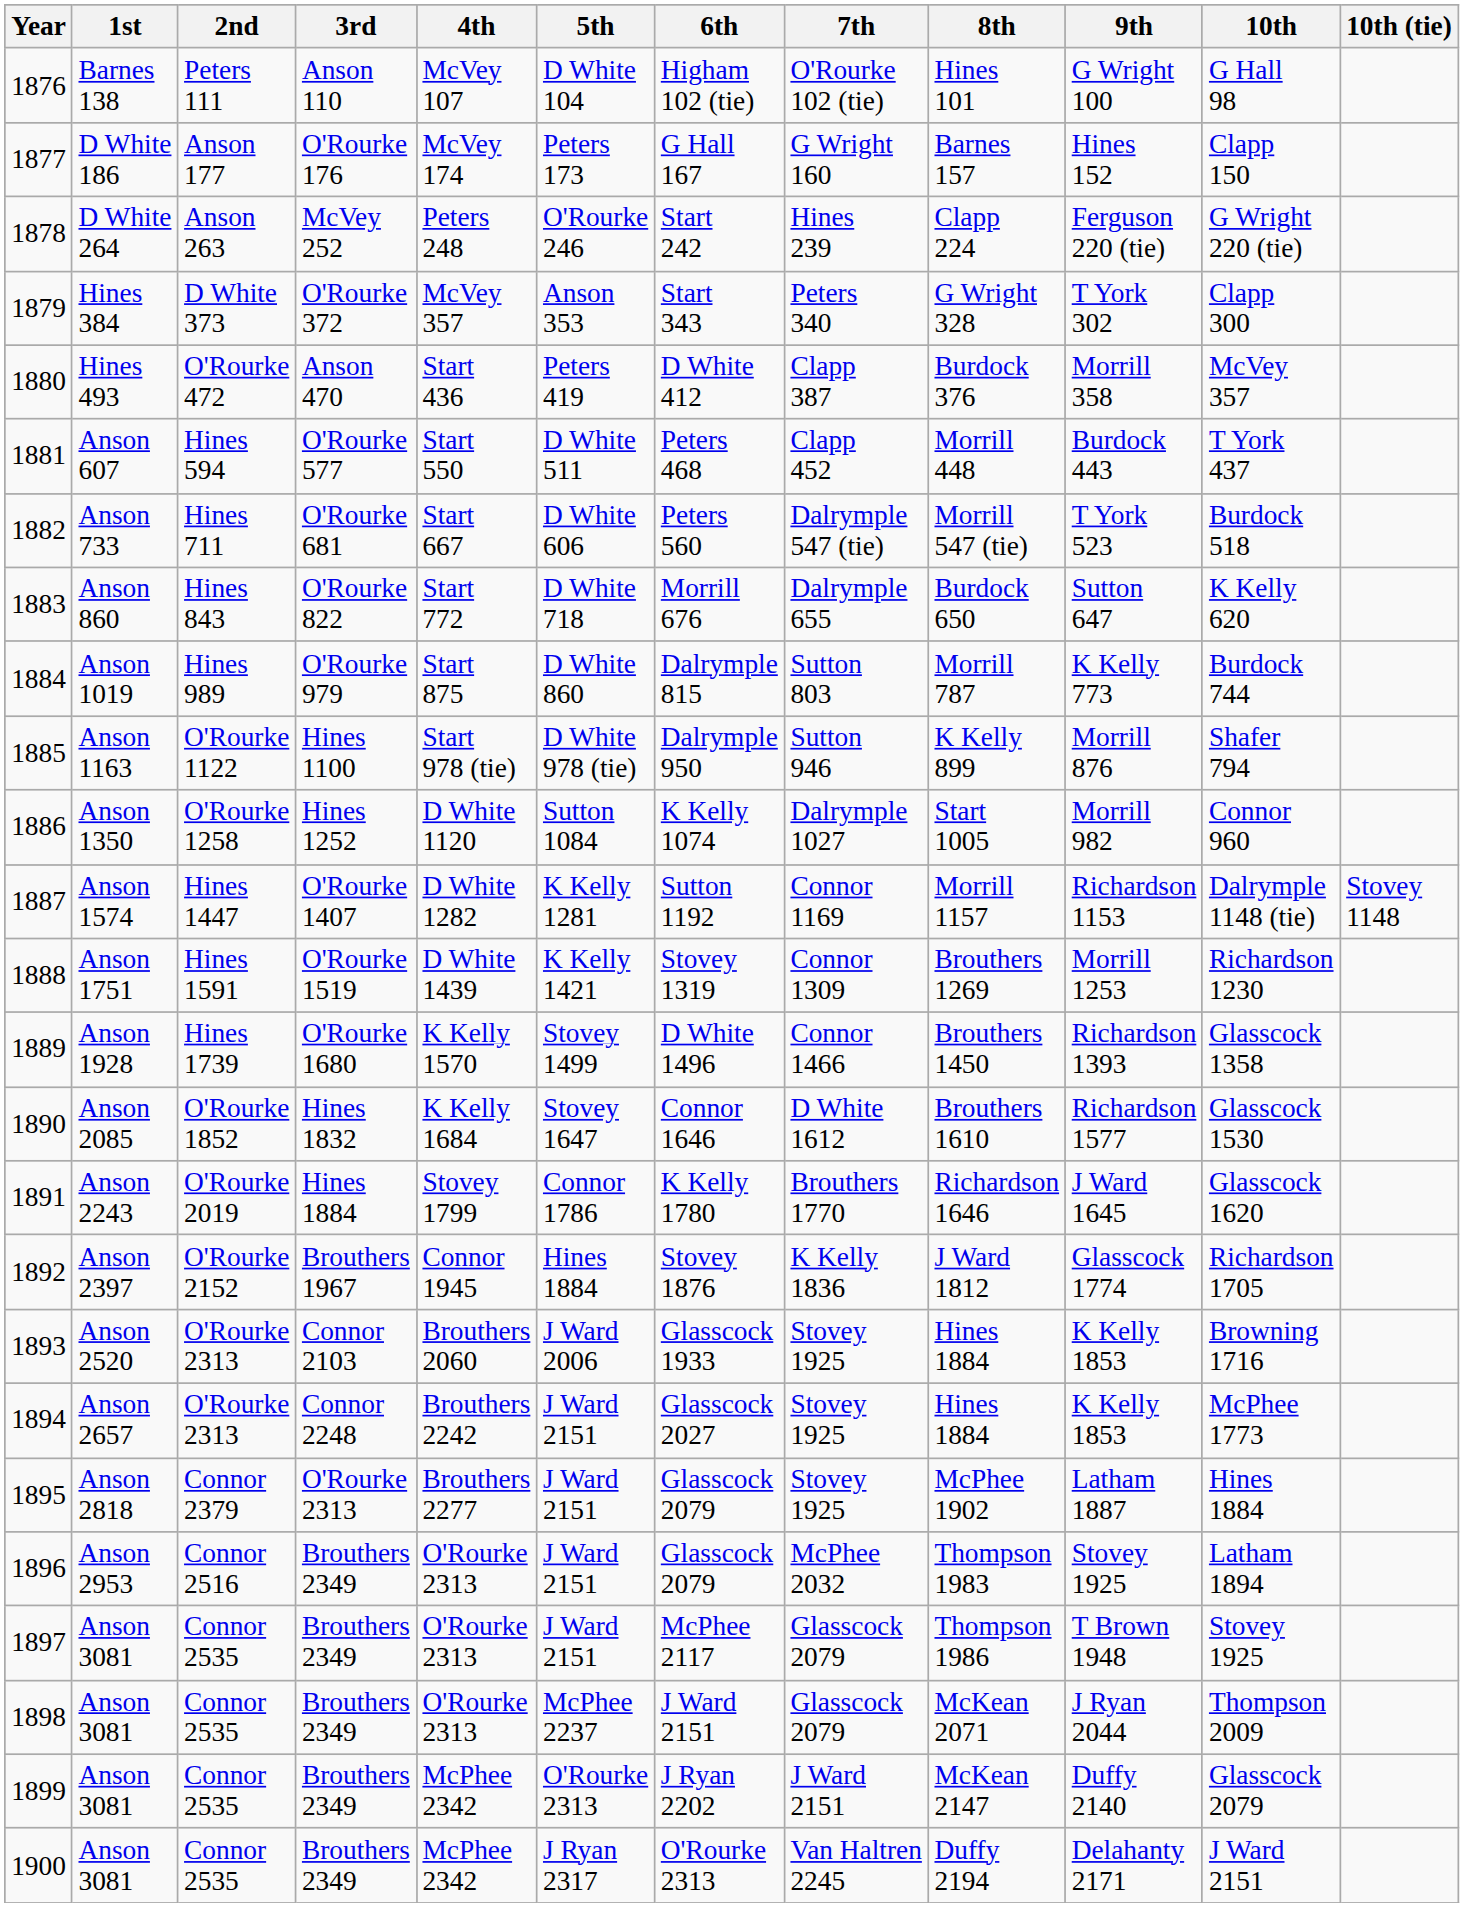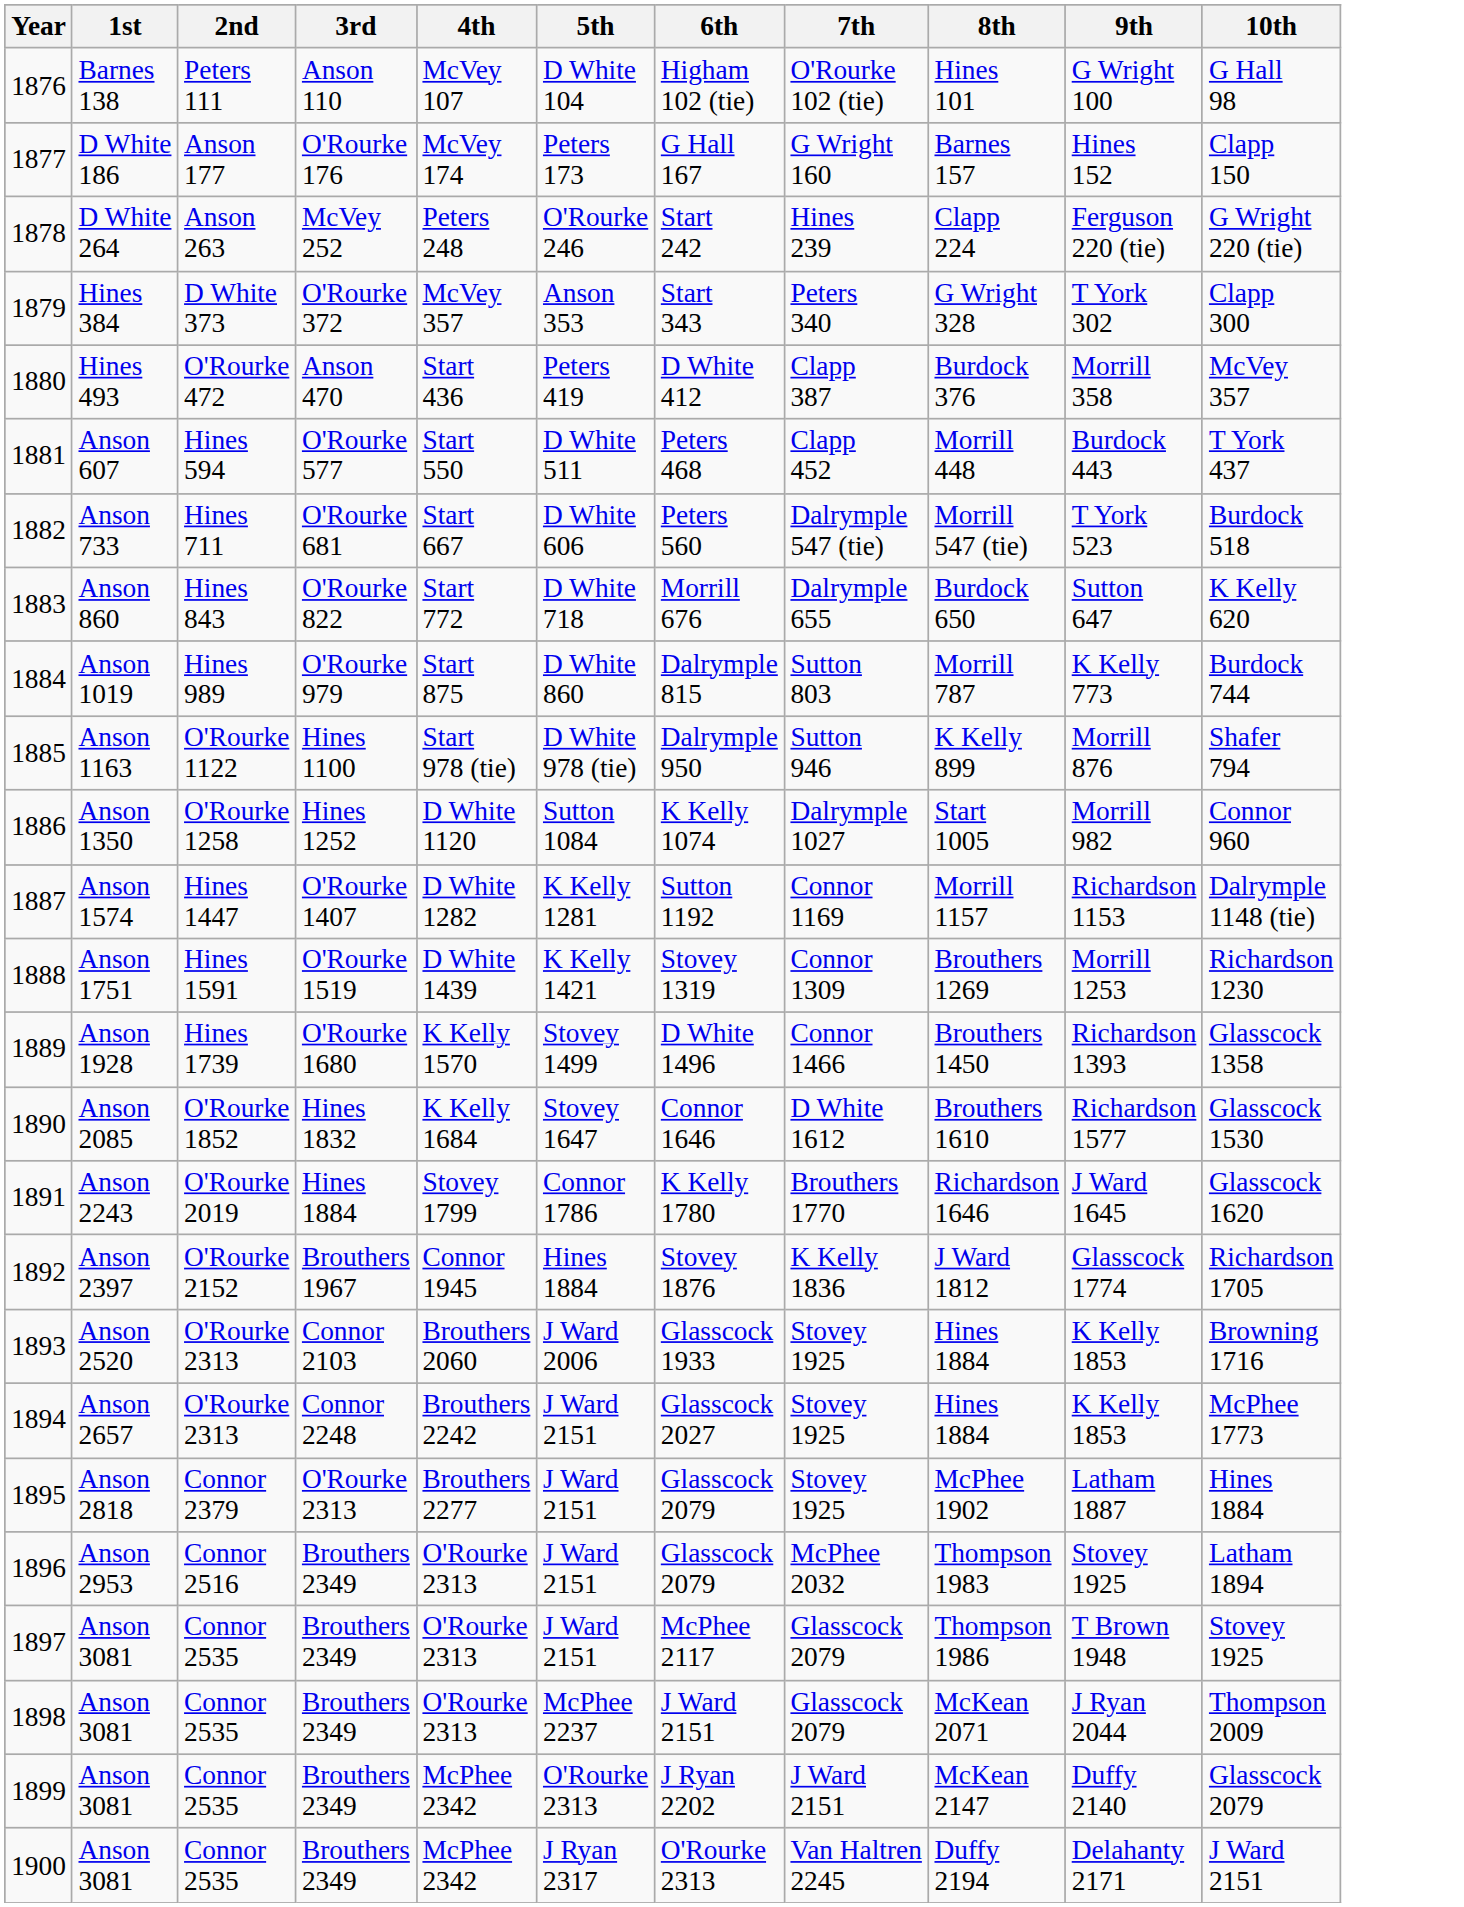 <table class=wikitable>
 <tr>
 <th>Year</th>
 <th>1st</th>
 <th>2nd</th>
 <th>3rd</th>
 <th>4th</th>
 <th>5th</th>
 <th>6th</th>
 <th>7th</th>
 <th>8th</th>
 <th>9th</th>
 <th>10th</th>
-<th>10th (tie)</th>
 </tr>
 <tr>
 <td>1876</td>
 <td><a href='#'>Barnes</a><br>138</td>
 <td><a href='#'>Peters</a><br>111</td>
 <td><a href='#'>Anson</a><br>110</td>
 <td><a href='#'>McVey</a><br>107</td>
 <td><a href='#'>D White</a><br>104</td>
 <td><a href='#'>Higham</a><br>102 (tie)</td>
 <td><a href='#'>O'Rourke</a><br>102 (tie)</td>
 <td><a href='#'>Hines</a><br>101</td>
 <td><a href='#'>G Wright</a><br>100</td>
 <td><a href='#'>G Hall</a><br>98</td>
-<td></td>
 </tr>
 <tr>
 <td>1877</td>
 <td><a href='#'>D White</a><br>186</td>
 <td><a href='#'>Anson</a><br>177</td>
 <td><a href='#'>O'Rourke</a><br>176</td>
 <td><a href='#'>McVey</a><br>174</td>
 <td><a href='#'>Peters</a><br>173</td>
 <td><a href='#'>G Hall</a><br>167</td>
 <td><a href='#'>G Wright</a><br>160</td>
 <td><a href='#'>Barnes</a><br>157</td>
 <td><a href='#'>Hines</a><br>152</td>
 <td><a href='#'>Clapp</a><br>150</td>
-<td></td>
 </tr>
 <tr>
 <td>1878</td>
 <td><a href='#'>D White</a><br>264</td>
 <td><a href='#'>Anson</a><br>263</td>
 <td><a href='#'>McVey</a><br>252</td>
 <td><a href='#'>Peters</a><br>248</td>
 <td><a href='#'>O'Rourke</a><br>246</td>
 <td><a href='#'>Start</a><br>242</td>
 <td><a href='#'>Hines</a><br>239</td>
 <td><a href='#'>Clapp</a><br>224</td>
 <td><a href='#'>Ferguson</a><br>220 (tie)</td>
 <td><a href='#'>G Wright</a><br>220 (tie)</td>
-<td></td>
 </tr>
 <tr>
 <td>1879</td>
 <td><a href='#'>Hines</a><br>384</td>
 <td><a href='#'>D White</a><br>373</td>
 <td><a href='#'>O'Rourke</a><br>372</td>
 <td><a href='#'>McVey</a><br>357</td>
 <td><a href='#'>Anson</a><br>353</td>
 <td><a href='#'>Start</a><br>343</td>
 <td><a href='#'>Peters</a><br>340</td>
 <td><a href='#'>G Wright</a><br>328</td>
 <td><a href='#'>T York</a><br>302</td>
 <td><a href='#'>Clapp</a><br>300</td>
-<td></td>
 </tr>
 <tr>
 <td>1880</td>
 <td><a href='#'>Hines</a><br>493</td>
 <td><a href='#'>O'Rourke</a><br>472</td>
 <td><a href='#'>Anson</a><br>470</td>
 <td><a href='#'>Start</a><br>436</td>
 <td><a href='#'>Peters</a><br>419</td>
 <td><a href='#'>D White</a><br>412</td>
 <td><a href='#'>Clapp</a><br>387</td>
 <td><a href='#'>Burdock</a><br>376</td>
 <td><a href='#'>Morrill</a><br>358</td>
 <td><a href='#'>McVey</a><br>357</td>
-<td></td>
 </tr>
 <tr>
 <td>1881</td>
 <td><a href='#'>Anson</a><br>607</td>
 <td><a href='#'>Hines</a><br>594</td>
 <td><a href='#'>O'Rourke</a><br>577</td>
 <td><a href='#'>Start</a><br>550</td>
 <td><a href='#'>D White</a><br>511</td>
 <td><a href='#'>Peters</a><br>468</td>
 <td><a href='#'>Clapp</a><br>452</td>
 <td><a href='#'>Morrill</a><br>448</td>
 <td><a href='#'>Burdock</a><br>443</td>
 <td><a href='#'>T York</a><br>437</td>
-<td></td>
 </tr>
 <tr>
 <td>1882</td>
 <td><a href='#'>Anson</a><br>733</td>
 <td><a href='#'>Hines</a><br>711</td>
 <td><a href='#'>O'Rourke</a><br>681</td>
 <td><a href='#'>Start</a><br>667</td>
 <td><a href='#'>D White</a><br>606</td>
 <td><a href='#'>Peters</a><br>560</td>
 <td><a href='#'>Dalrymple</a><br>547 (tie)</td>
 <td><a href='#'>Morrill</a><br>547 (tie)</td>
 <td><a href='#'>T York</a><br>523</td>
 <td><a href='#'>Burdock</a><br>518</td>
-<td></td>
 </tr>
 <tr>
 <td>1883</td>
 <td><a href='#'>Anson</a><br>860</td>
 <td><a href='#'>Hines</a><br>843</td>
 <td><a href='#'>O'Rourke</a><br>822</td>
 <td><a href='#'>Start</a><br>772</td>
 <td><a href='#'>D White</a><br>718</td>
 <td><a href='#'>Morrill</a><br>676</td>
 <td><a href='#'>Dalrymple</a><br>655</td>
 <td><a href='#'>Burdock</a><br>650</td>
 <td><a href='#'>Sutton</a><br>647</td>
 <td><a href='#'>K Kelly</a><br>620</td>
-<td></td>
 </tr>
 <tr>
 <td>1884</td>
 <td><a href='#'>Anson</a><br>1019</td>
 <td><a href='#'>Hines</a><br>989</td>
 <td><a href='#'>O'Rourke</a><br>979</td>
 <td><a href='#'>Start</a><br>875</td>
 <td><a href='#'>D White</a><br>860</td>
 <td><a href='#'>Dalrymple</a><br>815</td>
 <td><a href='#'>Sutton</a><br>803</td>
 <td><a href='#'>Morrill</a><br>787</td>
 <td><a href='#'>K Kelly</a><br>773</td>
 <td><a href='#'>Burdock</a><br>744</td>
-<td></td>
 </tr>
 <tr>
 <td>1885</td>
 <td><a href='#'>Anson</a><br>1163</td>
 <td><a href='#'>O'Rourke</a><br>1122</td>
 <td><a href='#'>Hines</a><br>1100</td>
 <td><a href='#'>Start</a><br>978 (tie)</td>
 <td><a href='#'>D White</a><br>978 (tie)</td>
 <td><a href='#'>Dalrymple</a><br>950</td>
 <td><a href='#'>Sutton</a><br>946</td>
 <td><a href='#'>K Kelly</a><br>899</td>
 <td><a href='#'>Morrill</a><br>876</td>
 <td><a href='#'>Shafer</a><br>794</td>
-<td></td>
 </tr>
 <tr>
 <td>1886</td>
 <td><a href='#'>Anson</a><br>1350</td>
 <td><a href='#'>O'Rourke</a><br>1258</td>
 <td><a href='#'>Hines</a><br>1252</td>
 <td><a href='#'>D White</a><br>1120</td>
 <td><a href='#'>Sutton</a><br>1084</td>
 <td><a href='#'>K Kelly</a><br>1074</td>
 <td><a href='#'>Dalrymple</a><br>1027</td>
 <td><a href='#'>Start</a><br>1005</td>
 <td><a href='#'>Morrill</a><br>982</td>
 <td><a href='#'>Connor</a><br>960</td>
-<td></td>
 </tr>
 <tr>
 <td>1887</td>
 <td><a href='#'>Anson</a><br>1574</td>
 <td><a href='#'>Hines</a><br>1447</td>
 <td><a href='#'>O'Rourke</a><br>1407</td>
 <td><a href='#'>D White</a><br>1282</td>
 <td><a href='#'>K Kelly</a><br>1281</td>
 <td><a href='#'>Sutton</a><br>1192</td>
 <td><a href='#'>Connor</a><br>1169</td>
 <td><a href='#'>Morrill</a><br>1157</td>
 <td><a href='#'>Richardson</a><br>1153</td>
 <td><a href='#'>Dalrymple</a><br>1148 (tie)</td>
-<td><a href='#'>Stovey</a><br>1148</td>
 </tr>
 <tr>
 <td>1888</td>
 <td><a href='#'>Anson</a><br>1751</td>
 <td><a href='#'>Hines</a><br>1591</td>
 <td><a href='#'>O'Rourke</a><br>1519</td>
 <td><a href='#'>D White</a><br>1439</td>
 <td><a href='#'>K Kelly</a><br>1421</td>
 <td><a href='#'>Stovey</a><br>1319</td>
 <td><a href='#'>Connor</a><br>1309</td>
 <td><a href='#'>Brouthers</a><br>1269</td>
 <td><a href='#'>Morrill</a><br>1253</td>
 <td><a href='#'>Richardson</a><br>1230</td>
-<td></td>
 </tr>
 <tr>
 <td>1889</td>
 <td><a href='#'>Anson</a><br>1928</td>
 <td><a href='#'>Hines</a><br>1739</td>
 <td><a href='#'>O'Rourke</a><br>1680</td>
 <td><a href='#'>K Kelly</a><br>1570</td>
 <td><a href='#'>Stovey</a><br>1499</td>
 <td><a href='#'>D White</a><br>1496</td>
 <td><a href='#'>Connor</a><br>1466</td>
 <td><a href='#'>Brouthers</a><br>1450</td>
 <td><a href='#'>Richardson</a><br>1393</td>
 <td><a href='#'>Glasscock</a><br>1358</td>
-<td></td>
 </tr>
 <tr>
 <td>1890</td>
 <td><a href='#'>Anson</a><br>2085</td>
 <td><a href='#'>O'Rourke</a><br>1852</td>
 <td><a href='#'>Hines</a><br>1832</td>
 <td><a href='#'>K Kelly</a><br>1684</td>
 <td><a href='#'>Stovey</a><br>1647</td>
 <td><a href='#'>Connor</a><br>1646</td>
 <td><a href='#'>D White</a><br>1612</td>
 <td><a href='#'>Brouthers</a><br>1610</td>
 <td><a href='#'>Richardson</a><br>1577</td>
 <td><a href='#'>Glasscock</a><br>1530</td>
-<td></td>
 </tr>
 <tr>
 <td>1891</td>
 <td><a href='#'>Anson</a><br>2243</td>
 <td><a href='#'>O'Rourke</a><br>2019</td>
 <td><a href='#'>Hines</a><br>1884</td>
 <td><a href='#'>Stovey</a><br>1799</td>
 <td><a href='#'>Connor</a><br>1786</td>
 <td><a href='#'>K Kelly</a><br>1780</td>
 <td><a href='#'>Brouthers</a><br>1770</td>
 <td><a href='#'>Richardson</a><br>1646</td>
 <td><a href='#'>J Ward</a><br>1645</td>
 <td><a href='#'>Glasscock</a><br>1620</td>
-<td></td>
 </tr>
 <tr>
 <td>1892</td>
 <td><a href='#'>Anson</a><br>2397</td>
 <td><a href='#'>O'Rourke</a><br>2152</td>
 <td><a href='#'>Brouthers</a><br>1967</td>
 <td><a href='#'>Connor</a><br>1945</td>
 <td><a href='#'>Hines</a><br>1884</td>
 <td><a href='#'>Stovey</a><br>1876</td>
 <td><a href='#'>K Kelly</a><br>1836</td>
 <td><a href='#'>J Ward</a><br>1812</td>
 <td><a href='#'>Glasscock</a><br>1774</td>
 <td><a href='#'>Richardson</a><br>1705</td>
-<td></td>
 </tr>
 <tr>
 <td>1893</td>
 <td><a href='#'>Anson</a><br>2520</td>
 <td><a href='#'>O'Rourke</a><br>2313</td>
 <td><a href='#'>Connor</a><br>2103</td>
 <td><a href='#'>Brouthers</a><br>2060</td>
 <td><a href='#'>J Ward</a><br>2006</td>
 <td><a href='#'>Glasscock</a><br>1933</td>
 <td><a href='#'>Stovey</a><br>1925</td>
 <td><a href='#'>Hines</a><br>1884</td>
 <td><a href='#'>K Kelly</a><br>1853</td>
 <td><a href='#'>Browning</a><br>1716</td>
-<td></td>
 </tr>
 <tr>
 <td>1894</td>
 <td><a href='#'>Anson</a><br>2657</td>
 <td><a href='#'>O'Rourke</a><br>2313</td>
 <td><a href='#'>Connor</a><br>2248</td>
 <td><a href='#'>Brouthers</a><br>2242</td>
 <td><a href='#'>J Ward</a><br>2151</td>
 <td><a href='#'>Glasscock</a><br>2027</td>
 <td><a href='#'>Stovey</a><br>1925</td>
 <td><a href='#'>Hines</a><br>1884</td>
 <td><a href='#'>K Kelly</a><br>1853</td>
 <td><a href='#'>McPhee</a><br>1773</td>
-<td></td>
 </tr>
 <tr>
 <td>1895</td>
 <td><a href='#'>Anson</a><br>2818</td>
 <td><a href='#'>Connor</a><br>2379</td>
 <td><a href='#'>O'Rourke</a><br>2313</td>
 <td><a href='#'>Brouthers</a><br>2277</td>
 <td><a href='#'>J Ward</a><br>2151</td>
 <td><a href='#'>Glasscock</a><br>2079</td>
 <td><a href='#'>Stovey</a><br>1925</td>
 <td><a href='#'>McPhee</a><br>1902</td>
 <td><a href='#'>Latham</a><br>1887</td>
 <td><a href='#'>Hines</a><br>1884</td>
-<td></td>
 </tr>
 <tr>
 <td>1896</td>
 <td><a href='#'>Anson</a><br>2953</td>
 <td><a href='#'>Connor</a><br>2516</td>
 <td><a href='#'>Brouthers</a><br>2349</td>
 <td><a href='#'>O'Rourke</a><br>2313</td>
 <td><a href='#'>J Ward</a><br>2151</td>
 <td><a href='#'>Glasscock</a><br>2079</td>
 <td><a href='#'>McPhee</a><br>2032</td>
 <td><a href='#'>Thompson</a><br>1983</td>
 <td><a href='#'>Stovey</a><br>1925</td>
 <td><a href='#'>Latham</a><br>1894</td>
-<td></td>
 </tr>
 <tr>
 <td>1897</td>
 <td><a href='#'>Anson</a><br>3081</td>
 <td><a href='#'>Connor</a><br>2535</td>
 <td><a href='#'>Brouthers</a><br>2349</td>
 <td><a href='#'>O'Rourke</a><br>2313</td>
 <td><a href='#'>J Ward</a><br>2151</td>
 <td><a href='#'>McPhee</a><br>2117</td>
 <td><a href='#'>Glasscock</a><br>2079</td>
 <td><a href='#'>Thompson</a><br>1986</td>
 <td><a href='#'>T Brown</a><br>1948</td>
 <td><a href='#'>Stovey</a><br>1925</td>
-<td></td>
 </tr>
 <tr>
 <td>1898</td>
 <td><a href='#'>Anson</a><br>3081</td>
 <td><a href='#'>Connor</a><br>2535</td>
 <td><a href='#'>Brouthers</a><br>2349</td>
 <td><a href='#'>O'Rourke</a><br>2313</td>
 <td><a href='#'>McPhee</a><br>2237</td>
 <td><a href='#'>J Ward</a><br>2151</td>
 <td><a href='#'>Glasscock</a><br>2079</td>
 <td><a href='#'>McKean</a><br>2071</td>
 <td><a href='#'>J Ryan</a><br>2044</td>
 <td><a href='#'>Thompson</a><br>2009</td>
-<td></td>
 </tr>
 <tr>
 <td>1899</td>
 <td><a href='#'>Anson</a><br>3081</td>
 <td><a href='#'>Connor</a><br>2535</td>
 <td><a href='#'>Brouthers</a><br>2349</td>
 <td><a href='#'>McPhee</a><br>2342</td>
 <td><a href='#'>O'Rourke</a><br>2313</td>
 <td><a href='#'>J Ryan</a><br>2202</td>
 <td><a href='#'>J Ward</a><br>2151</td>
 <td><a href='#'>McKean</a><br>2147</td>
 <td><a href='#'>Duffy</a><br>2140</td>
 <td><a href='#'>Glasscock</a><br>2079</td>
-<td></td>
 </tr>
 <tr>
 <td>1900</td>
 <td><a href='#'>Anson</a><br>3081</td>
 <td><a href='#'>Connor</a><br>2535</td>
 <td><a href='#'>Brouthers</a><br>2349</td>
 <td><a href='#'>McPhee</a><br>2342</td>
 <td><a href='#'>J Ryan</a><br>2317</td>
 <td><a href='#'>O'Rourke</a><br>2313</td>
 <td><a href='#'>Van Haltren</a><br>2245</td>
 <td><a href='#'>Duffy</a><br>2194</td>
 <td><a href='#'>Delahanty</a><br>2171</td>
 <td><a href='#'>J Ward</a><br>2151</td>
-<td></td>
 </tr>
 </table>
